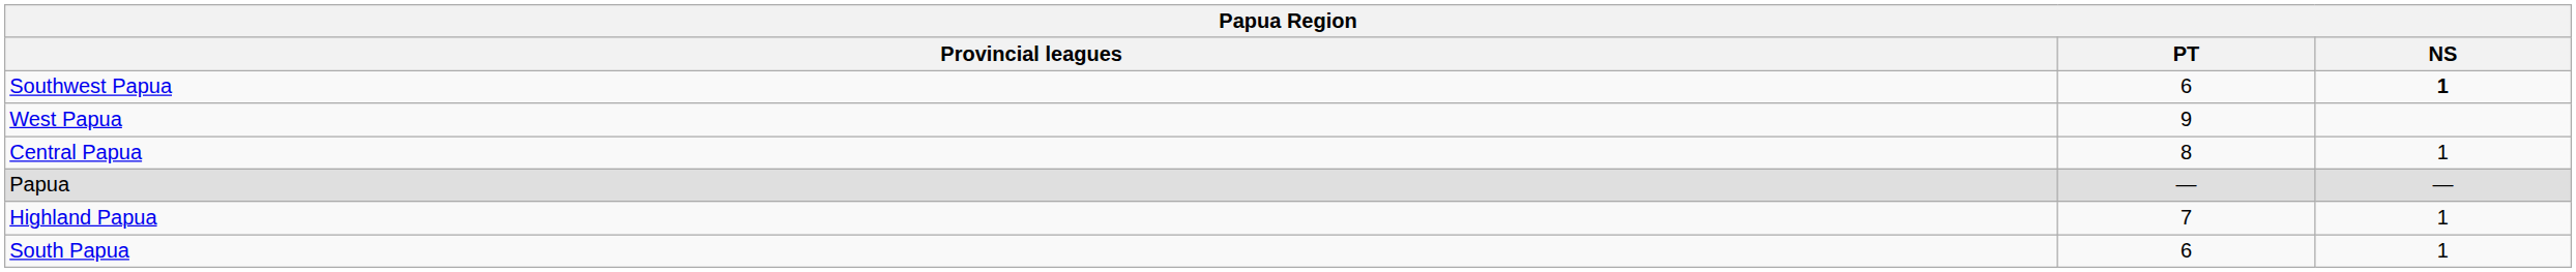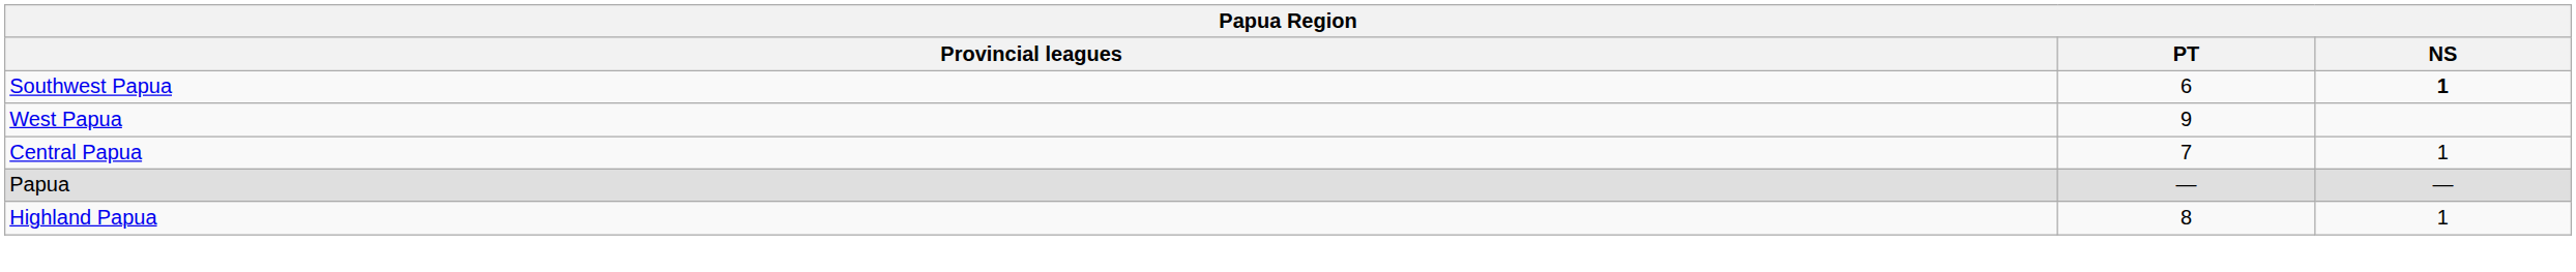 <table class="wikitable sortable" style="width:100%;">
 <tr>
 <th colspan="3"><strong>Papua Region</strong></th>
 </tr>
 <tr>
 <th style="width:80%;">Provincial leagues</th>
 <th style="width:10%;">PT</th>
 <th style="width:10%;">NS</th>
 </tr>
 <tr>
 <td> <a href='#'>Southwest Papua</a></td>
 <td align=center>6</td>
 <td align=center><strong>1</strong></td>
 </tr>
 <tr>
 <td> <a href='#'>West Papua</a></td>
 <td align=center>9</td>
 <td align=center></td>
 </tr>
 <tr>
 <td> <a href='#'>Central Papua</a></td>
-<td align=center>8</td>
+<td align=center>7</td>
 <td align=center>1</td>
 </tr>
 <tr bgcolor="#DFDFDF">
 <td> Papua</td>
 <td align=center>—</td>
 <td align=center>—</td>
 </tr>
 <tr>
 <td> <a href='#'>Highland Papua</a></td>
-<td align=center>7</td>
-<td align=center>1</td>
-</tr>
-<tr>
-<td> <a href='#'>South Papua</a></td>
-<td align=center>6</td>
+<td align=center>8</td>
 <td align=center>1</td>
 </tr>
 </table>
